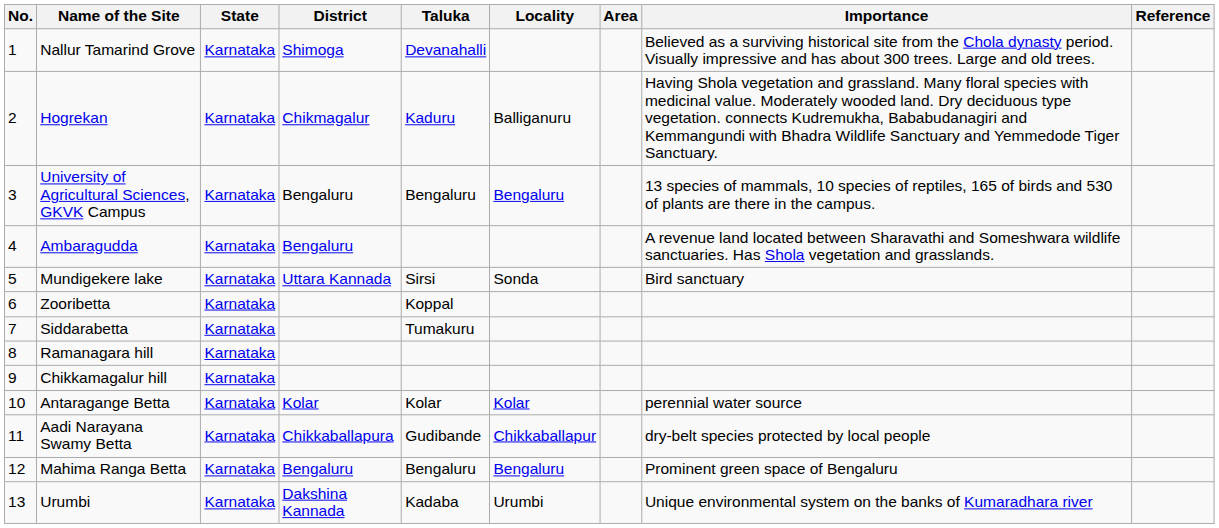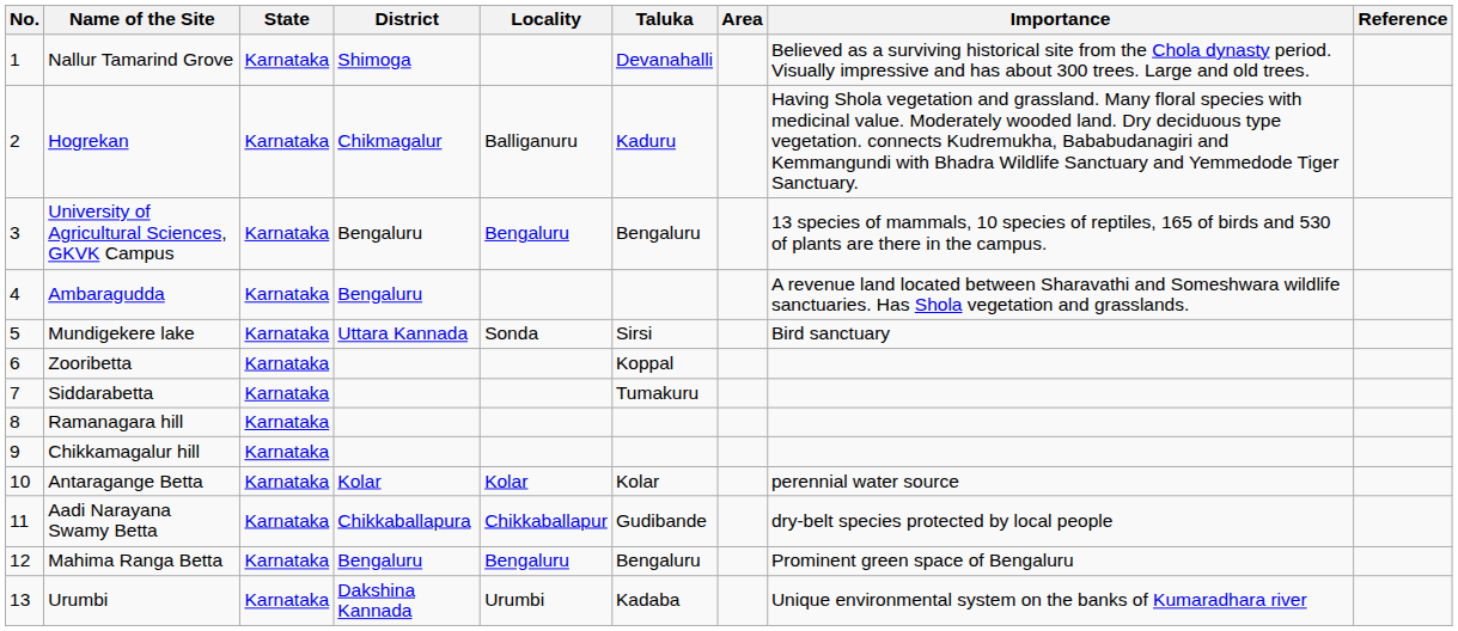 <table class="wikitable sortable">
 <tr>
 <th>No.</th>
 <th>Name of the Site</th>
 <th>State</th>
 <th>District</th>
+<th>Locality</th>
 <th>Taluka</th>
-<th>Locality</th>
 <th>Area</th>
 <th>Importance</th>
 <th>Reference</th>
 </tr>
 <tr>
 <td>1</td>
 <td>Nallur Tamarind Grove</td>
 <td><a href='#'>Karnataka</a></td>
 <td><a href='#'>Shimoga</a></td>
+<td></td>
 <td><a href='#'>Devanahalli</a></td>
-<td></td>
 <td></td>
 <td>Believed as a surviving historical site from the <a href='#'>Chola dynasty</a> period. Visually impressive and has about 300 trees. Large and old trees.</td>
 <td></td>
 </tr>
 <tr>
 <td>2</td>
 <td><a href='#'>Hogrekan</a></td>
 <td><a href='#'>Karnataka</a></td>
 <td><a href='#'>Chikmagalur</a></td>
+<td>Balliganuru</td>
 <td><a href='#'>Kaduru</a></td>
-<td>Balliganuru</td>
 <td></td>
 <td>Having Shola vegetation and grassland. Many floral species with medicinal value. Moderately wooded land. Dry deciduous type vegetation. connects Kudremukha, Bababudanagiri and Kemmangundi with Bhadra Wildlife Sanctuary and Yemmedode Tiger Sanctuary.</td>
 <td></td>
 </tr>
 <tr>
 <td>3</td>
 <td><a href='#'>University of Agricultural Sciences</a>, <a href='#'>GKVK</a> Campus</td>
 <td><a href='#'>Karnataka</a></td>
 <td>Bengaluru</td>
+<td><a href='#'>Bengaluru</a></td>
 <td>Bengaluru</td>
-<td><a href='#'>Bengaluru</a></td>
 <td></td>
 <td>13 species of mammals, 10 species of reptiles, 165 of birds and 530 of plants are there in the campus.</td>
 <td></td>
 </tr>
 <tr>
 <td>4</td>
 <td><a href='#'>Ambaragudda</a></td>
 <td><a href='#'>Karnataka</a></td>
 <td><a href='#'>Bengaluru</a></td>
 <td></td>
 <td></td>
 <td></td>
 <td>A revenue land located between Sharavathi and Someshwara wildlife sanctuaries. Has <a href='#'>Shola</a> vegetation and grasslands.</td>
 <td></td>
 </tr>
 <tr>
 <td>5</td>
 <td>Mundigekere lake</td>
 <td><a href='#'>Karnataka</a></td>
 <td><a href='#'>Uttara Kannada</a></td>
+<td>Sonda</td>
 <td>Sirsi</td>
-<td>Sonda</td>
 <td></td>
 <td>Bird sanctuary</td>
 <td></td>
 </tr>
 <tr>
 <td>6</td>
 <td>Zooribetta</td>
 <td><a href='#'>Karnataka</a></td>
 <td></td>
+<td></td>
 <td>Koppal</td>
-<td></td>
 <td></td>
 <td></td>
 <td></td>
 </tr>
 <tr>
 <td>7</td>
 <td>Siddarabetta</td>
 <td><a href='#'>Karnataka</a></td>
 <td></td>
+<td></td>
 <td>Tumakuru</td>
-<td></td>
 <td></td>
 <td></td>
 <td></td>
 </tr>
 <tr>
 <td>8</td>
 <td>Ramanagara hill</td>
 <td><a href='#'>Karnataka</a></td>
 <td></td>
 <td></td>
 <td></td>
 <td></td>
 <td></td>
 <td></td>
 </tr>
 <tr>
 <td>9</td>
 <td>Chikkamagalur hill</td>
 <td><a href='#'>Karnataka</a></td>
 <td></td>
 <td></td>
 <td></td>
 <td></td>
 <td></td>
 <td></td>
 </tr>
 <tr>
 <td>10</td>
 <td>Antaragange Betta</td>
 <td><a href='#'>Karnataka</a></td>
 <td><a href='#'>Kolar</a></td>
+<td><a href='#'>Kolar</a></td>
 <td>Kolar</td>
-<td><a href='#'>Kolar</a></td>
 <td></td>
 <td>perennial water source</td>
 <td></td>
 </tr>
 <tr>
 <td>11</td>
 <td>Aadi Narayana Swamy Betta</td>
 <td><a href='#'>Karnataka</a></td>
 <td><a href='#'>Chikkaballapura</a></td>
+<td><a href='#'>Chikkaballapur</a></td>
 <td>Gudibande</td>
-<td><a href='#'>Chikkaballapur</a></td>
 <td></td>
 <td>dry-belt species protected by local people</td>
 <td></td>
 </tr>
 <tr>
 <td>12</td>
 <td>Mahima Ranga Betta</td>
 <td><a href='#'>Karnataka</a></td>
 <td><a href='#'>Bengaluru</a></td>
+<td><a href='#'>Bengaluru</a></td>
 <td>Bengaluru</td>
-<td><a href='#'>Bengaluru</a></td>
 <td></td>
 <td>Prominent green space of Bengaluru</td>
 <td></td>
 </tr>
 <tr>
 <td>13</td>
 <td>Urumbi</td>
 <td><a href='#'>Karnataka</a></td>
 <td><a href='#'>Dakshina Kannada</a></td>
+<td>Urumbi</td>
 <td>Kadaba</td>
-<td>Urumbi</td>
 <td></td>
 <td>Unique environmental system on the banks of <a href='#'>Kumaradhara river</a></td>
 <td></td>
 </tr>
 </table>
